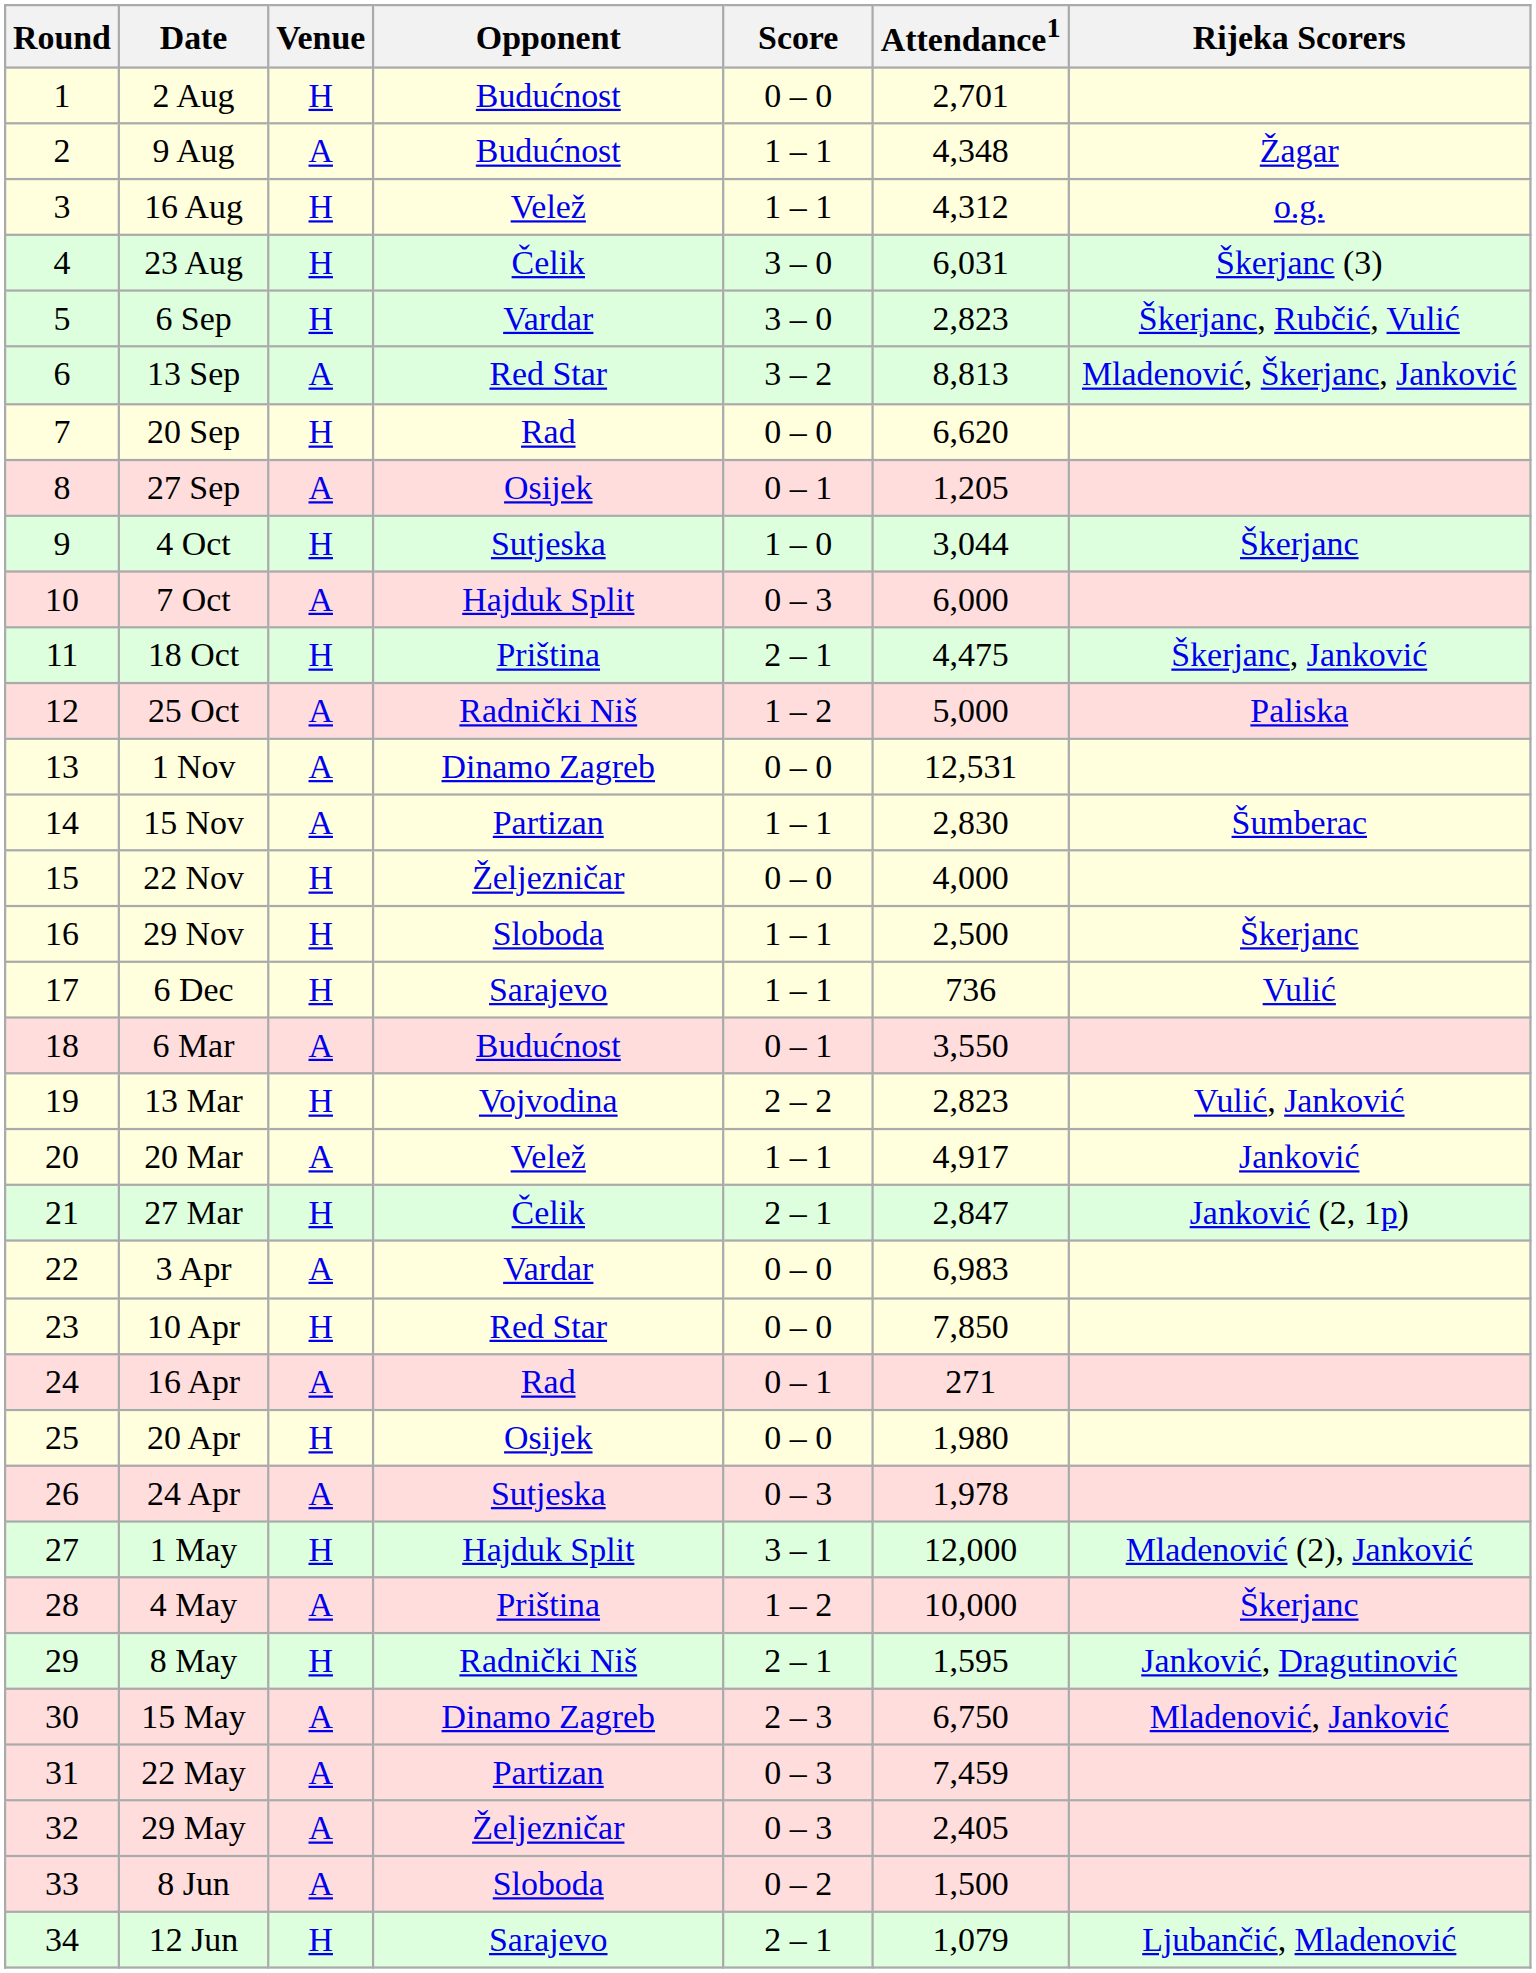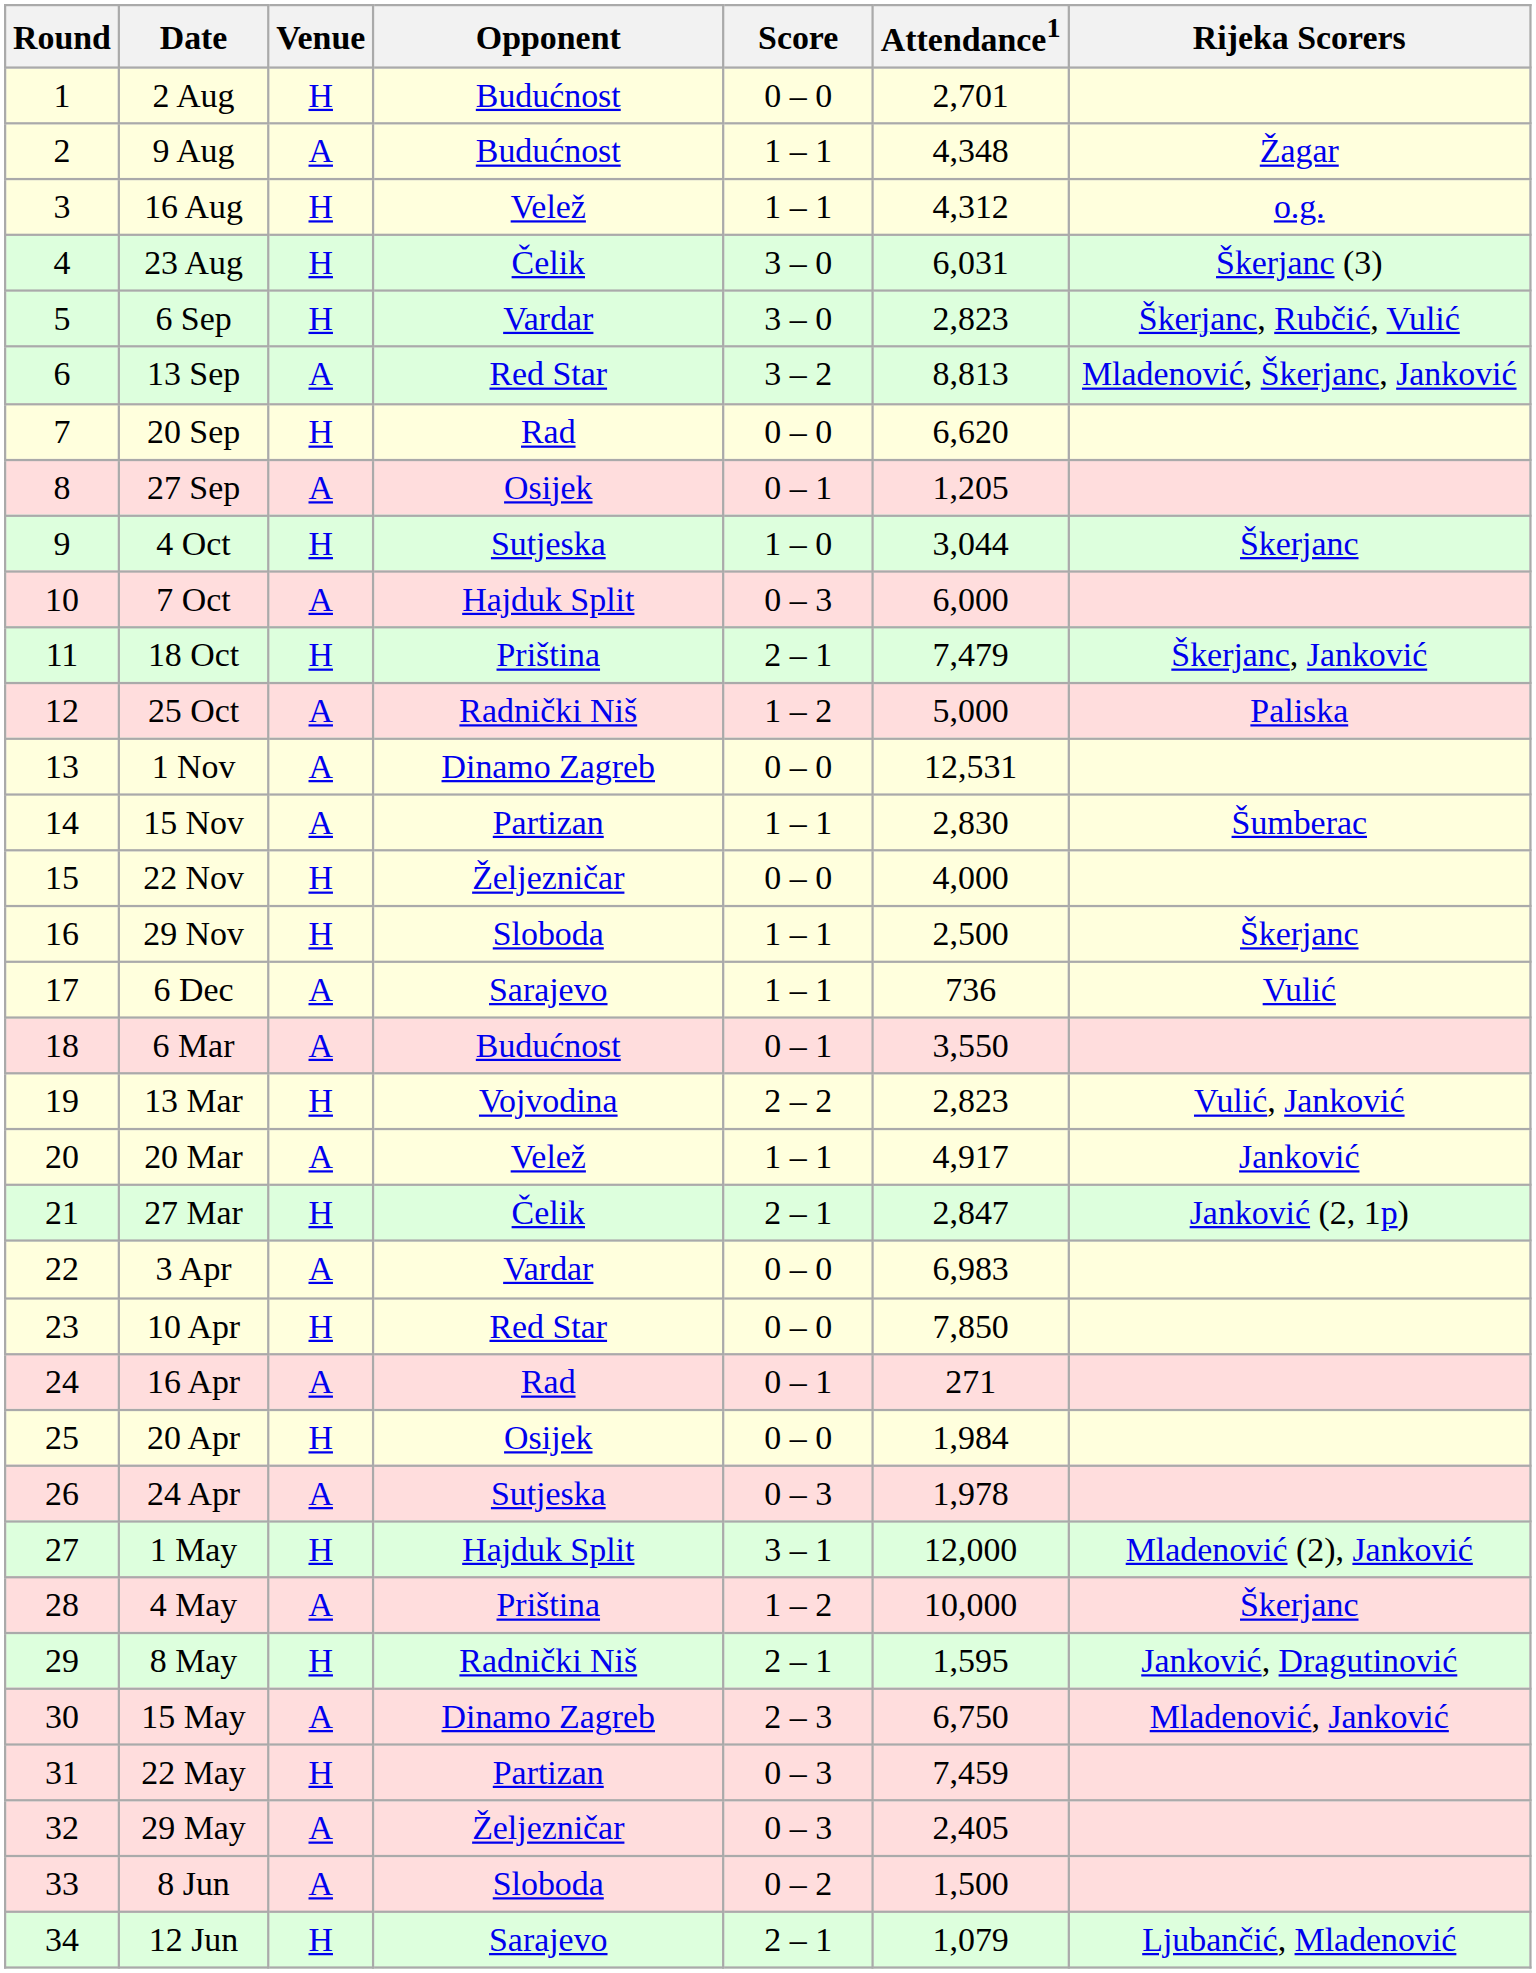 <table class="wikitable sortable" style="text-align: center; font-size:95%;">
 <tr>
 <th width="30">Round</th>
 <th width="60">Date</th>
 <th width="20">Venue</th>
 <th width="150">Opponent</th>
 <th width="60">Score</th>
 <th width="60">Attendance<sup>1</sup></th>
 <th width="200">Rijeka Scorers</th>
 </tr>
 <tr bgcolor="#ffffdd">
 <td>1</td>
 <td>2 Aug</td>
 <td><a href='#'>H</a></td>
 <td><a href='#'>Budućnost</a></td>
 <td>0 – 0</td>
 <td>2,701</td>
 <td></td>
 </tr>
 <tr bgcolor="#ffffdd">
 <td>2</td>
 <td>9 Aug</td>
 <td><a href='#'>A</a></td>
 <td><a href='#'>Budućnost</a></td>
 <td>1 – 1</td>
 <td>4,348</td>
 <td><a href='#'>Žagar</a></td>
 </tr>
 <tr bgcolor="#ffffdd">
 <td>3</td>
 <td>16 Aug</td>
 <td><a href='#'>H</a></td>
 <td><a href='#'>Velež</a></td>
 <td>1 – 1</td>
 <td>4,312</td>
 <td><a href='#'>o.g.</a></td>
 </tr>
 <tr bgcolor="#ddffdd">
 <td>4</td>
 <td>23 Aug</td>
 <td><a href='#'>H</a></td>
 <td><a href='#'>Čelik</a></td>
 <td>3 – 0</td>
 <td>6,031</td>
 <td><a href='#'>Škerjanc</a> (3)</td>
 </tr>
 <tr bgcolor="#ddffdd">
 <td>5</td>
 <td>6 Sep</td>
 <td><a href='#'>H</a></td>
 <td><a href='#'>Vardar</a></td>
 <td>3 – 0</td>
 <td>2,823</td>
 <td><a href='#'>Škerjanc</a>, <a href='#'>Rubčić</a>, <a href='#'>Vulić</a></td>
 </tr>
 <tr bgcolor="#ddffdd">
 <td>6</td>
 <td>13 Sep</td>
 <td><a href='#'>A</a></td>
 <td><a href='#'>Red Star</a></td>
 <td>3 – 2</td>
 <td>8,813</td>
 <td><a href='#'>Mladenović</a>, <a href='#'>Škerjanc</a>, <a href='#'>Janković</a></td>
 </tr>
 <tr bgcolor="#ffffdd">
 <td>7</td>
 <td>20 Sep</td>
 <td><a href='#'>H</a></td>
 <td><a href='#'>Rad</a></td>
 <td>0 – 0</td>
 <td>6,620</td>
 <td></td>
 </tr>
 <tr bgcolor="#ffdddd">
 <td>8</td>
 <td>27 Sep</td>
 <td><a href='#'>A</a></td>
 <td><a href='#'>Osijek</a></td>
 <td>0 – 1</td>
 <td>1,205</td>
 <td></td>
 </tr>
 <tr bgcolor="#ddffdd">
 <td>9</td>
 <td>4 Oct</td>
 <td><a href='#'>H</a></td>
 <td><a href='#'>Sutjeska</a></td>
 <td>1 – 0</td>
 <td>3,044</td>
 <td><a href='#'>Škerjanc</a></td>
 </tr>
 <tr bgcolor="#ffdddd">
 <td>10</td>
 <td>7 Oct</td>
 <td><a href='#'>A</a></td>
 <td><a href='#'>Hajduk Split</a></td>
 <td>0 – 3</td>
 <td>6,000</td>
 <td></td>
 </tr>
 <tr bgcolor="#ddffdd">
 <td>11</td>
 <td>18 Oct</td>
 <td><a href='#'>H</a></td>
 <td><a href='#'>Priština</a></td>
 <td>2 – 1</td>
-<td>4,475</td>
+<td>7,479</td>
 <td><a href='#'>Škerjanc</a>, <a href='#'>Janković</a></td>
 </tr>
 <tr bgcolor="#ffdddd">
 <td>12</td>
 <td>25 Oct</td>
 <td><a href='#'>A</a></td>
 <td><a href='#'>Radnički Niš</a></td>
 <td>1 – 2</td>
 <td>5,000</td>
 <td><a href='#'>Paliska</a></td>
 </tr>
 <tr bgcolor="#ffffdd">
 <td>13</td>
 <td>1 Nov</td>
 <td><a href='#'>A</a></td>
 <td><a href='#'>Dinamo Zagreb</a></td>
 <td>0 – 0</td>
 <td>12,531</td>
 <td></td>
 </tr>
 <tr bgcolor="#ffffdd">
 <td>14</td>
 <td>15 Nov</td>
 <td><a href='#'>A</a></td>
 <td><a href='#'>Partizan</a></td>
 <td>1 – 1</td>
 <td>2,830</td>
 <td><a href='#'>Šumberac</a></td>
 </tr>
 <tr bgcolor="#ffffdd">
 <td>15</td>
 <td>22 Nov</td>
 <td><a href='#'>H</a></td>
 <td><a href='#'>Željezničar</a></td>
 <td>0 – 0</td>
 <td>4,000</td>
 <td></td>
 </tr>
 <tr bgcolor="#ffffdd">
 <td>16</td>
 <td>29 Nov</td>
 <td><a href='#'>H</a></td>
 <td><a href='#'>Sloboda</a></td>
 <td>1 – 1</td>
 <td>2,500</td>
 <td><a href='#'>Škerjanc</a></td>
 </tr>
 <tr bgcolor="#ffffdd">
 <td>17</td>
 <td>6 Dec</td>
-<td><a href='#'>H</a></td>
+<td><a href='#'>A</a></td>
 <td><a href='#'>Sarajevo</a></td>
 <td>1 – 1</td>
 <td>736</td>
 <td><a href='#'>Vulić</a></td>
 </tr>
 <tr bgcolor="#ffdddd">
 <td>18</td>
 <td>6 Mar</td>
 <td><a href='#'>A</a></td>
 <td><a href='#'>Budućnost</a></td>
 <td>0 – 1</td>
 <td>3,550</td>
 <td></td>
 </tr>
 <tr bgcolor="#ffffdd">
 <td>19</td>
 <td>13 Mar</td>
 <td><a href='#'>H</a></td>
 <td><a href='#'>Vojvodina</a></td>
 <td>2 – 2</td>
 <td>2,823</td>
 <td><a href='#'>Vulić</a>, <a href='#'>Janković</a></td>
 </tr>
 <tr bgcolor="#ffffdd">
 <td>20</td>
 <td>20 Mar</td>
 <td><a href='#'>A</a></td>
 <td><a href='#'>Velež</a></td>
 <td>1 – 1</td>
 <td>4,917</td>
 <td><a href='#'>Janković</a></td>
 </tr>
 <tr bgcolor="#ddffdd">
 <td>21</td>
 <td>27 Mar</td>
 <td><a href='#'>H</a></td>
 <td><a href='#'>Čelik</a></td>
 <td>2 – 1</td>
 <td>2,847</td>
 <td><a href='#'>Janković</a> (2, 1<a href='#'>p</a>)</td>
 </tr>
 <tr bgcolor="#ffffdd">
 <td>22</td>
 <td>3 Apr</td>
 <td><a href='#'>A</a></td>
 <td><a href='#'>Vardar</a></td>
 <td>0 – 0</td>
 <td>6,983</td>
 <td></td>
 </tr>
 <tr bgcolor="#ffffdd">
 <td>23</td>
 <td>10 Apr</td>
 <td><a href='#'>H</a></td>
 <td><a href='#'>Red Star</a></td>
 <td>0 – 0</td>
 <td>7,850</td>
 <td></td>
 </tr>
 <tr bgcolor="#ffdddd">
 <td>24</td>
 <td>16 Apr</td>
 <td><a href='#'>A</a></td>
 <td><a href='#'>Rad</a></td>
 <td>0 – 1</td>
 <td>271</td>
 <td></td>
 </tr>
 <tr bgcolor="#ffffdd">
 <td>25</td>
 <td>20 Apr</td>
 <td><a href='#'>H</a></td>
 <td><a href='#'>Osijek</a></td>
 <td>0 – 0</td>
-<td>1,980</td>
+<td>1,984</td>
 <td></td>
 </tr>
 <tr bgcolor="#ffdddd">
 <td>26</td>
 <td>24 Apr</td>
 <td><a href='#'>A</a></td>
 <td><a href='#'>Sutjeska</a></td>
 <td>0 – 3</td>
 <td>1,978</td>
 <td></td>
 </tr>
 <tr bgcolor="#ddffdd">
 <td>27</td>
 <td>1 May</td>
 <td><a href='#'>H</a></td>
 <td><a href='#'>Hajduk Split</a></td>
 <td>3 – 1</td>
 <td>12,000</td>
 <td><a href='#'>Mladenović</a> (2), <a href='#'>Janković</a></td>
 </tr>
 <tr bgcolor="#ffdddd">
 <td>28</td>
 <td>4 May</td>
 <td><a href='#'>A</a></td>
 <td><a href='#'>Priština</a></td>
 <td>1 – 2</td>
 <td>10,000</td>
 <td><a href='#'>Škerjanc</a></td>
 </tr>
 <tr bgcolor="#ddffdd">
 <td>29</td>
 <td>8 May</td>
 <td><a href='#'>H</a></td>
 <td><a href='#'>Radnički Niš</a></td>
 <td>2 – 1</td>
 <td>1,595</td>
 <td><a href='#'>Janković</a>, <a href='#'>Dragutinović</a></td>
 </tr>
 <tr bgcolor="#ffdddd">
 <td>30</td>
 <td>15 May</td>
 <td><a href='#'>A</a></td>
 <td><a href='#'>Dinamo Zagreb</a></td>
 <td>2 – 3</td>
 <td>6,750</td>
 <td><a href='#'>Mladenović</a>, <a href='#'>Janković</a></td>
 </tr>
 <tr bgcolor="#ffdddd">
 <td>31</td>
 <td>22 May</td>
-<td><a href='#'>A</a></td>
+<td><a href='#'>H</a></td>
 <td><a href='#'>Partizan</a></td>
 <td>0 – 3</td>
 <td>7,459</td>
 <td></td>
 </tr>
 <tr bgcolor="#ffdddd">
 <td>32</td>
 <td>29 May</td>
 <td><a href='#'>A</a></td>
 <td><a href='#'>Željezničar</a></td>
 <td>0 – 3</td>
 <td>2,405</td>
 <td></td>
 </tr>
 <tr bgcolor="#ffdddd">
 <td>33</td>
 <td>8 Jun</td>
 <td><a href='#'>A</a></td>
 <td><a href='#'>Sloboda</a></td>
 <td>0 – 2</td>
 <td>1,500</td>
 <td></td>
 </tr>
 <tr bgcolor="#ddffdd">
 <td>34</td>
 <td>12 Jun</td>
 <td><a href='#'>H</a></td>
 <td><a href='#'>Sarajevo</a></td>
 <td>2 – 1</td>
 <td>1,079</td>
 <td><a href='#'>Ljubančić</a>, <a href='#'>Mladenović</a></td>
 </tr>
 </table>
